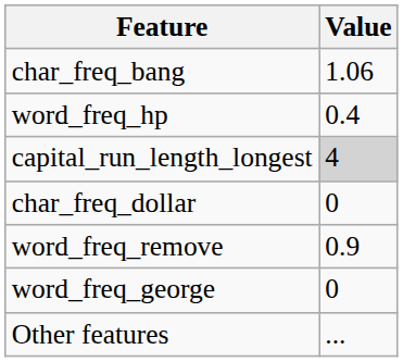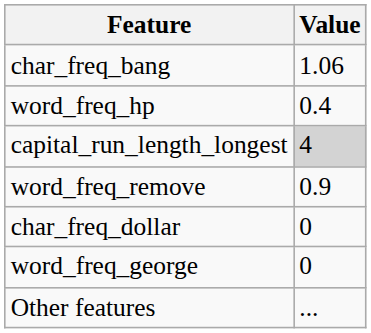 <table class="wikitable">
 <tr>
 <th>Feature</th>
 <th>Value</th>
 </tr>
 <tr>
 <td>char_freq_bang</td>
 <td>1.06</td>
 </tr>
 <tr>
 <td>word_freq_hp</td>
 <td>0.4</td>
 </tr>
 <tr>
 <td>capital_run_length_longest</td>
 <td style="background: lightgrey;">4</td>
 </tr>
 <tr>
+<td>word_freq_remove</td>
+<td>0.9</td>
+</tr>
+<tr>
 <td>char_freq_dollar</td>
 <td>0</td>
-</tr>
-<tr>
-<td>word_freq_remove</td>
-<td>0.9</td>
 </tr>
 <tr>
 <td>word_freq_george</td>
 <td>0</td>
 </tr>
 <tr>
 <td>Other features</td>
 <td>...</td>
 </tr>
 </table>
